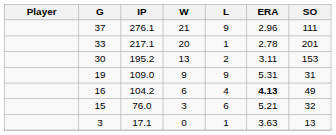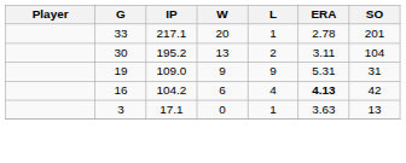 <table class="wikitable sortable">
 <tr>
 <th bgcolor="#DDDDFF" width="16%">Player</th>
 <th bgcolor="#DDDDFF" width="9%">G</th>
 <th bgcolor="#DDDDFF" width="9%">IP</th>
 <th bgcolor="#DDDDFF" width="9%">W</th>
 <th bgcolor="#DDDDFF" width="9%">L</th>
 <th bgcolor="#DDDDFF" width="9%">ERA</th>
 <th bgcolor="#DDDDFF" width="9%">SO</th>
-</tr>
-<tr align="center">
-<td></td>
-<td>37</td>
-<td>276.1</td>
-<td>21</td>
-<td>9</td>
-<td>2.96</td>
-<td>111</td>
 </tr>
 <tr align="center">
 <td></td>
 <td>33</td>
 <td>217.1</td>
 <td>20</td>
 <td>1</td>
 <td>2.78</td>
 <td>201</td>
 </tr>
 <tr align="center">
 <td></td>
 <td>30</td>
 <td>195.2</td>
 <td>13</td>
 <td>2</td>
 <td>3.11</td>
-<td>153</td>
+<td>104</td>
 </tr>
 <tr align="center">
 <td></td>
 <td>19</td>
 <td>109.0</td>
 <td>9</td>
 <td>9</td>
 <td>5.31</td>
 <td>31</td>
 </tr>
 <tr align="center">
 <td></td>
 <td>16</td>
 <td>104.2</td>
 <td>6</td>
 <td>4</td>
 <td><strong>4.13</strong></td>
-<td>49</td>
-</tr>
-<tr align="center">
-<td></td>
-<td>15</td>
-<td>76.0</td>
-<td>3</td>
-<td>6</td>
-<td>5.21</td>
-<td>32</td>
+<td>42</td>
 </tr>
 <tr align="center">
 <td></td>
 <td>3</td>
 <td>17.1</td>
 <td>0</td>
 <td>1</td>
 <td>3.63</td>
 <td>13</td>
 </tr>
 <tr align="center">
 </tr>
 </table>
